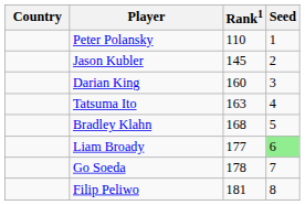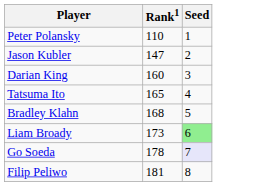 <table class="sortable wikitable">
 <tr>
-<th style="width:70px;">Country</th>
 <th style="width:175px;">Player</th>
 <th>Rank<sup>1</sup></th>
 <th>Seed</th>
 </tr>
 <tr>
-<td></td>
 <td><a href='#'>Peter Polansky</a></td>
 <td>110</td>
 <td>1</td>
 </tr>
 <tr>
-<td></td>
 <td><a href='#'>Jason Kubler</a></td>
-<td>145</td>
+<td>147</td>
 <td>2</td>
 </tr>
 <tr>
-<td></td>
 <td><a href='#'>Darian King</a></td>
 <td>160</td>
 <td>3</td>
 </tr>
 <tr>
-<td></td>
 <td><a href='#'>Tatsuma Ito</a></td>
-<td>163</td>
+<td>165</td>
 <td>4</td>
 </tr>
 <tr>
-<td></td>
 <td><a href='#'>Bradley Klahn</a></td>
 <td>168</td>
 <td>5</td>
 </tr>
 <tr>
-<td></td>
 <td><a href='#'>Liam Broady</a></td>
-<td>177</td>
+<td>173</td>
 <td style="background: lightgreen;">6</td>
 </tr>
 <tr>
-<td></td>
 <td><a href='#'>Go Soeda</a></td>
 <td>178</td>
-<td>7</td>
+<td style="background: lavender;">7</td>
 </tr>
 <tr>
-<td></td>
 <td><a href='#'>Filip Peliwo</a></td>
 <td>181</td>
 <td>8</td>
 </tr>
 </table>
